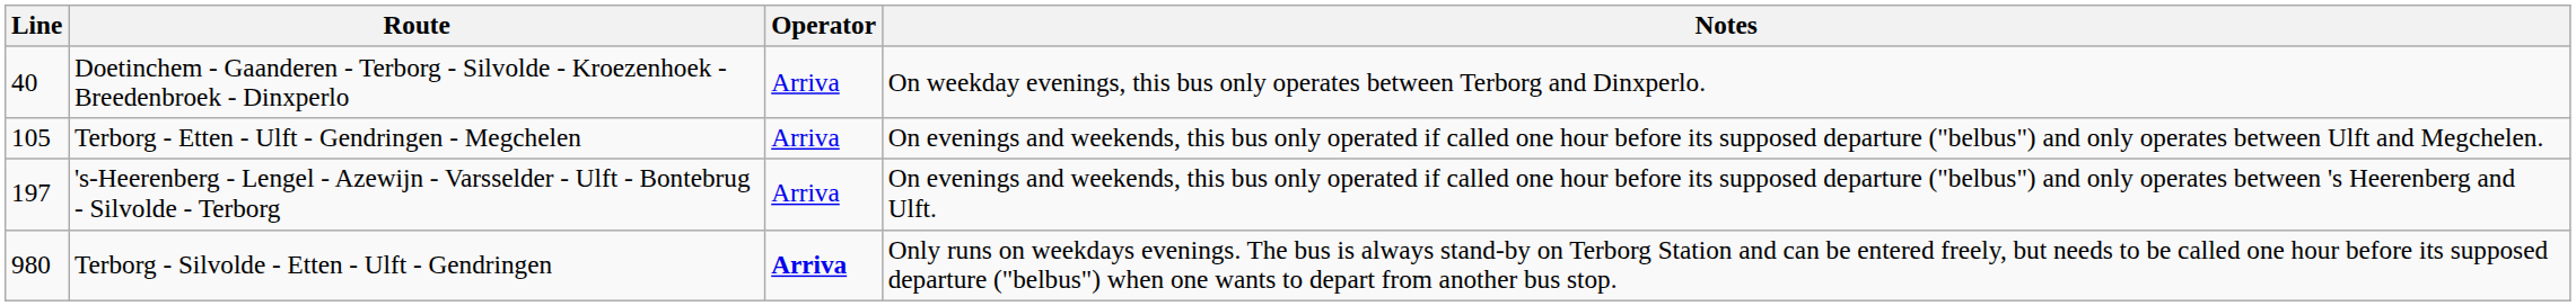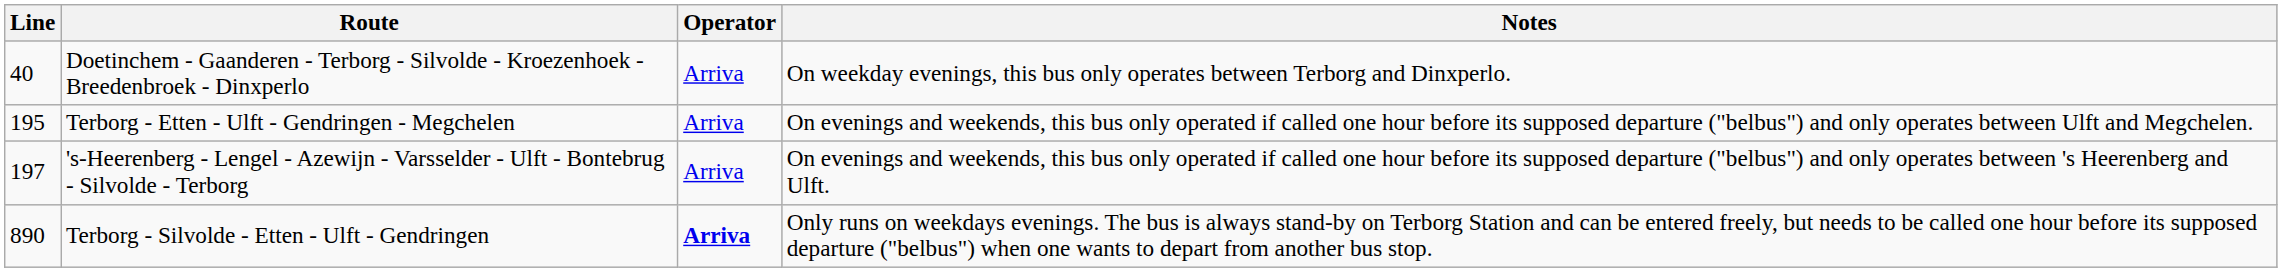 <table class="wikitable">
 <tr>
 <th>Line</th>
 <th>Route</th>
 <th>Operator</th>
 <th>Notes</th>
 </tr>
 <tr>
 <td>40</td>
 <td>Doetinchem - Gaanderen - Terborg - Silvolde - Kroezenhoek - Breedenbroek - Dinxperlo</td>
 <td><a href='#'>Arriva</a></td>
 <td>On weekday evenings, this bus only operates between Terborg and Dinxperlo.</td>
 </tr>
 <tr>
-<td>105</td>
+<td>195</td>
 <td>Terborg - Etten - Ulft - Gendringen - Megchelen</td>
 <td><a href='#'>Arriva</a></td>
 <td>On evenings and weekends, this bus only operated if called one hour before its supposed departure ("belbus") and only operates between Ulft and Megchelen.</td>
 </tr>
 <tr>
 <td>197</td>
 <td>'s-Heerenberg - Lengel - Azewijn - Varsselder - Ulft - Bontebrug - Silvolde - Terborg</td>
 <td><a href='#'>Arriva</a></td>
 <td>On evenings and weekends, this bus only operated if called one hour before its supposed departure ("belbus") and only operates between 's Heerenberg and Ulft.</td>
 </tr>
 <tr>
-<td>980</td>
+<td>890</td>
 <td>Terborg - Silvolde - Etten - Ulft - Gendringen</td>
 <td><strong><a href='#'>Arriva</a></strong></td>
 <td>Only runs on weekdays evenings. The bus is always stand-by on Terborg Station and can be entered freely, but needs to be called one hour before its supposed departure ("belbus") when one wants to depart from another bus stop.</td>
 </tr>
 </table>
